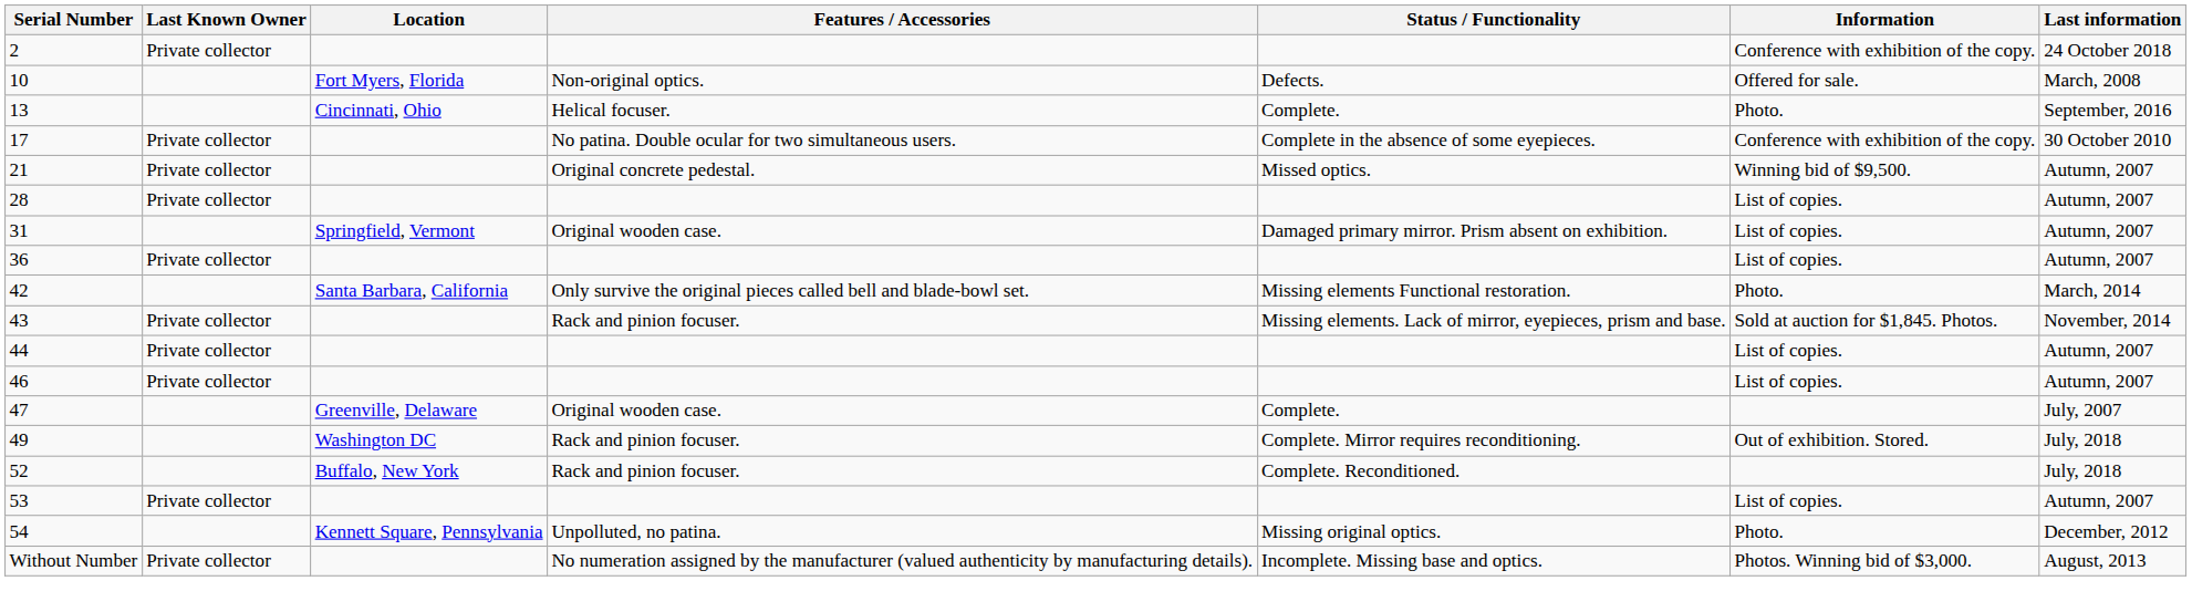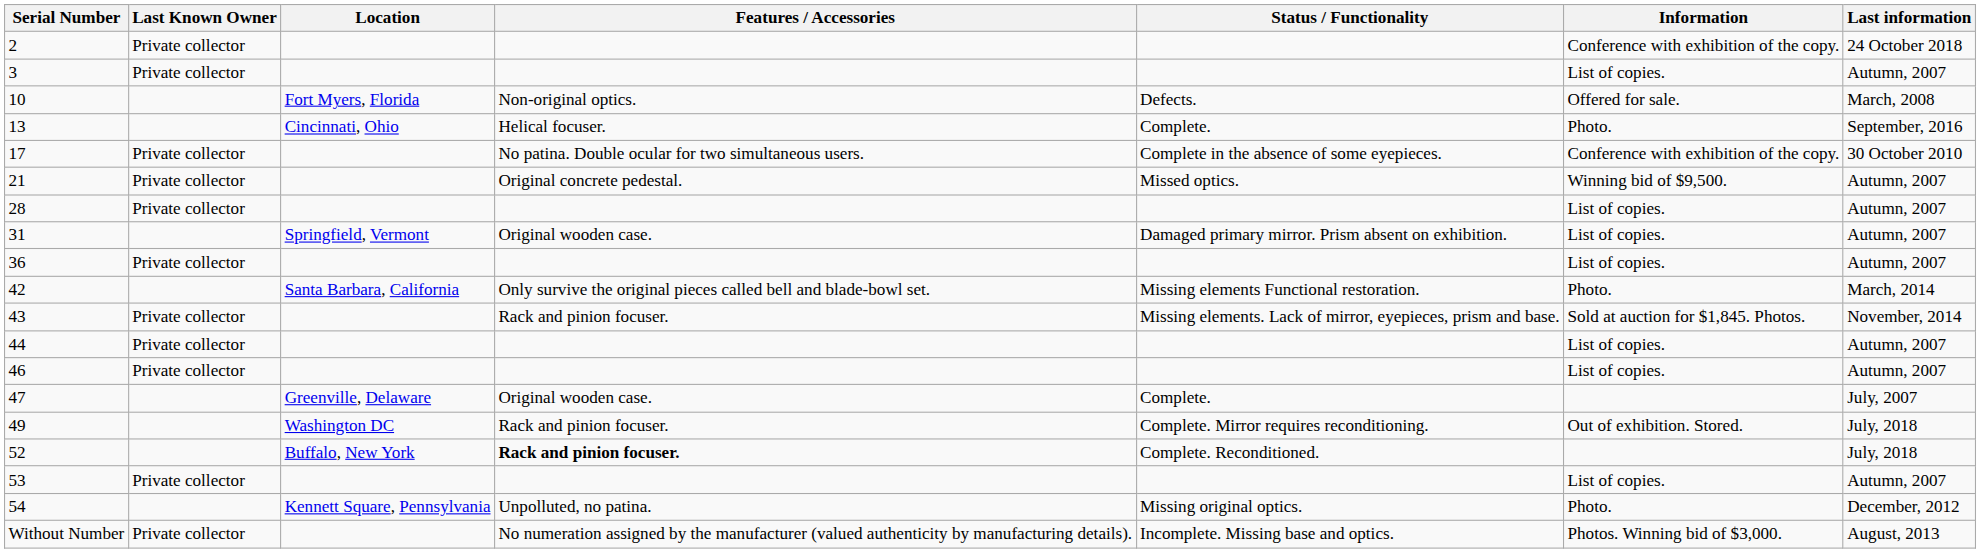 <table class="wikitable sortable">
 <tr bgcolor="#ececec">
 <th data-sort-type="number">Serial Number</th>
 <th data-sort-type="number">Last Known Owner</th>
 <th>Location</th>
 <th>Features / Accessories</th>
 <th>Status / Functionality</th>
 <th data-sort-type="number">Information</th>
 <th>Last information</th>
 </tr>
 <tr>
 <td>2</td>
 <td>Private collector</td>
 <td></td>
 <td></td>
 <td></td>
 <td>Conference with exhibition of the copy.</td>
 <td>24 October 2018</td>
+</tr>
+<tr>
+<td>3</td>
+<td>Private collector</td>
+<td></td>
+<td></td>
+<td></td>
+<td>List of copies.</td>
+<td>Autumn, 2007</td>
 </tr>
 <tr>
 <td>10</td>
 <td></td>
 <td><a href='#'>Fort Myers</a>, <a href='#'>Florida</a></td>
 <td>Non-original optics.</td>
 <td>Defects.</td>
 <td>Offered for sale.</td>
 <td>March, 2008</td>
 </tr>
 <tr>
 <td>13</td>
 <td></td>
 <td><a href='#'>Cincinnati</a>, <a href='#'>Ohio</a></td>
 <td>Helical focuser.</td>
 <td>Complete.</td>
 <td>Photo.</td>
 <td>September, 2016</td>
 </tr>
 <tr>
 <td>17</td>
 <td>Private collector</td>
 <td></td>
 <td>No patina. Double ocular for two simultaneous users.</td>
 <td>Complete in the absence of some eyepieces.</td>
 <td>Conference with exhibition of the copy.</td>
 <td>30 October 2010</td>
 </tr>
 <tr>
 <td>21</td>
 <td>Private collector</td>
 <td></td>
 <td>Original concrete pedestal.</td>
 <td>Missed optics.</td>
 <td>Winning bid of $9,500.</td>
 <td>Autumn, 2007</td>
 </tr>
 <tr>
 <td>28</td>
 <td>Private collector</td>
 <td></td>
 <td></td>
 <td></td>
 <td>List of copies.</td>
 <td>Autumn, 2007</td>
 </tr>
 <tr>
 <td>31</td>
 <td></td>
 <td><a href='#'>Springfield</a>, <a href='#'>Vermont</a></td>
 <td>Original wooden case.</td>
 <td>Damaged primary mirror. Prism absent on exhibition.</td>
 <td>List of copies.</td>
 <td>Autumn, 2007</td>
 </tr>
 <tr>
 <td>36</td>
 <td>Private collector</td>
 <td></td>
 <td></td>
 <td></td>
 <td>List of copies.</td>
 <td>Autumn, 2007</td>
 </tr>
 <tr>
 <td>42</td>
 <td></td>
 <td><a href='#'>Santa Barbara</a>, <a href='#'>California</a></td>
 <td>Only survive the original pieces called bell and blade-bowl set.</td>
 <td>Missing elements Functional restoration.</td>
 <td>Photo.</td>
 <td>March, 2014</td>
 </tr>
 <tr>
 <td>43</td>
 <td>Private collector</td>
 <td></td>
 <td>Rack and pinion focuser.</td>
 <td>Missing elements. Lack of mirror, eyepieces, prism and base.</td>
 <td>Sold at auction for $1,845. Photos.</td>
 <td>November, 2014</td>
 </tr>
 <tr>
 <td>44</td>
 <td>Private collector</td>
 <td></td>
 <td></td>
 <td></td>
 <td>List of copies.</td>
 <td>Autumn, 2007</td>
 </tr>
 <tr>
 <td>46</td>
 <td>Private collector</td>
 <td></td>
 <td></td>
 <td></td>
 <td>List of copies.</td>
 <td>Autumn, 2007</td>
 </tr>
 <tr>
 <td>47</td>
 <td></td>
 <td><a href='#'>Greenville</a>, <a href='#'>Delaware</a></td>
 <td>Original wooden case.</td>
 <td>Complete.</td>
 <td></td>
 <td>July, 2007</td>
 </tr>
 <tr>
 <td>49</td>
 <td></td>
 <td><a href='#'>Washington DC</a></td>
 <td>Rack and pinion focuser.</td>
 <td>Complete. Mirror requires reconditioning.</td>
 <td>Out of exhibition. Stored.</td>
 <td>July, 2018</td>
 </tr>
 <tr>
 <td>52</td>
 <td></td>
 <td><a href='#'>Buffalo</a>, <a href='#'>New York</a></td>
-<td>Rack and pinion focuser.</td>
+<td><strong>Rack and pinion focuser.</strong></td>
 <td>Complete. Reconditioned.</td>
 <td></td>
 <td>July, 2018</td>
 </tr>
 <tr>
 <td>53</td>
 <td>Private collector</td>
 <td></td>
 <td></td>
 <td></td>
 <td>List of copies.</td>
 <td>Autumn, 2007</td>
 </tr>
 <tr>
 <td>54</td>
 <td></td>
 <td><a href='#'>Kennett Square</a>, <a href='#'>Pennsylvania</a></td>
 <td>Unpolluted, no patina.</td>
 <td>Missing original optics.</td>
 <td>Photo.</td>
 <td>December, 2012</td>
 </tr>
 <tr>
 <td>Without Number</td>
 <td>Private collector</td>
 <td></td>
 <td>No numeration assigned by the manufacturer (valued authenticity by manufacturing details).</td>
 <td>Incomplete. Missing base and optics.</td>
 <td>Photos. Winning bid of $3,000.</td>
 <td>August, 2013</td>
 </tr>
 </table>
